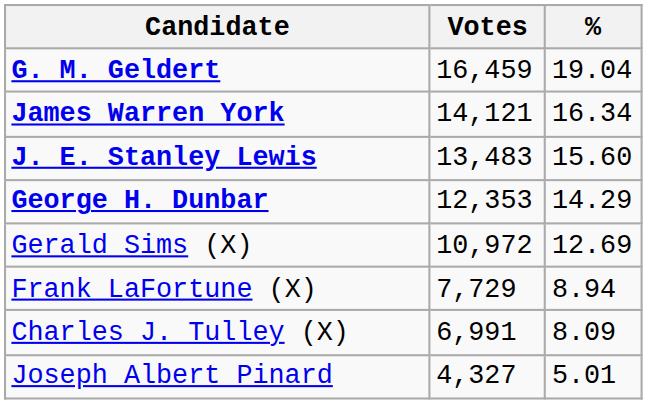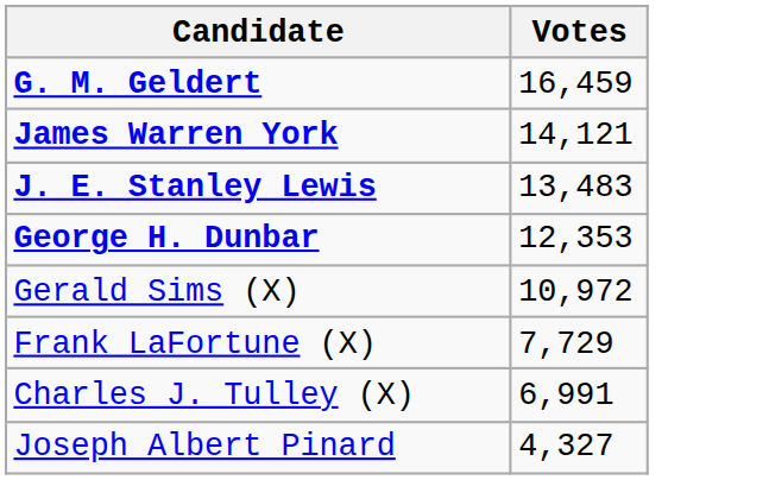 <table class="wikitable">
 <tr>
 <th style="width: 200px">Candidate</th>
 <th style="width: 50px">Votes</th>
-<th style="width: 40px">%</th>
 </tr>
 <tr>
 <td><strong><a href='#'>G. M. Geldert</a></strong></td>
 <td>16,459</td>
-<td>19.04</td>
 </tr>
 <tr>
 <td><strong><a href='#'>James Warren York</a></strong></td>
 <td>14,121</td>
-<td>16.34</td>
 </tr>
 <tr>
 <td><strong><a href='#'>J. E. Stanley Lewis</a></strong></td>
 <td>13,483</td>
-<td>15.60</td>
 </tr>
 <tr>
 <td><strong><a href='#'>George H. Dunbar</a></strong></td>
 <td>12,353</td>
-<td>14.29</td>
 </tr>
 <tr>
 <td><a href='#'>Gerald Sims</a> (X)</td>
 <td>10,972</td>
-<td>12.69</td>
 </tr>
 <tr>
 <td><a href='#'>Frank LaFortune</a> (X)</td>
 <td>7,729</td>
-<td>8.94</td>
 </tr>
 <tr>
 <td><a href='#'>Charles J. Tulley</a> (X)</td>
 <td>6,991</td>
-<td>8.09</td>
 </tr>
 <tr>
 <td><a href='#'>Joseph Albert Pinard</a></td>
 <td>4,327</td>
-<td>5.01</td>
 </tr>
 </table>
